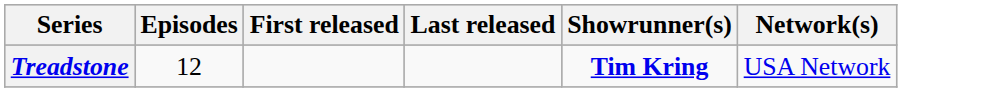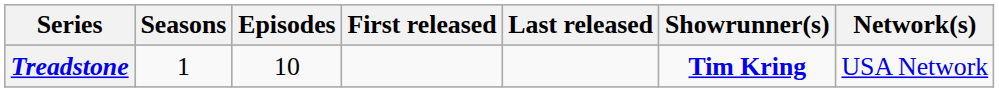 <table class="wikitable plainrowheaders" style="text-align:center;">
 <tr>
 <th>Series</th>
+<th>Seasons</th>
 <th>Episodes</th>
 <th>First released</th>
 <th>Last released</th>
 <th>Showrunner(s)</th>
 <th>Network(s)</th>
 </tr>
 <tr>
 <th scope="row"><em><a href='#'>Treadstone</a></em></th>
-<td>12</td>
+<td>1</td>
+<td>10</td>
 <td></td>
 <td></td>
 <td><strong><a href='#'>Tim Kring</a></strong></td>
 <td><a href='#'>USA Network</a></td>
 </tr>
 </table>
